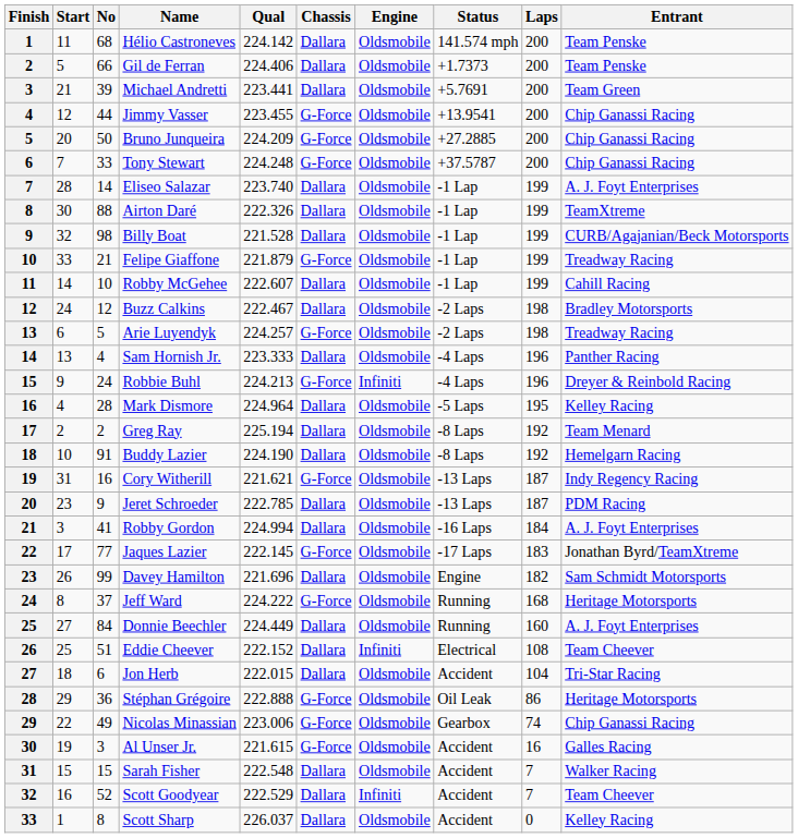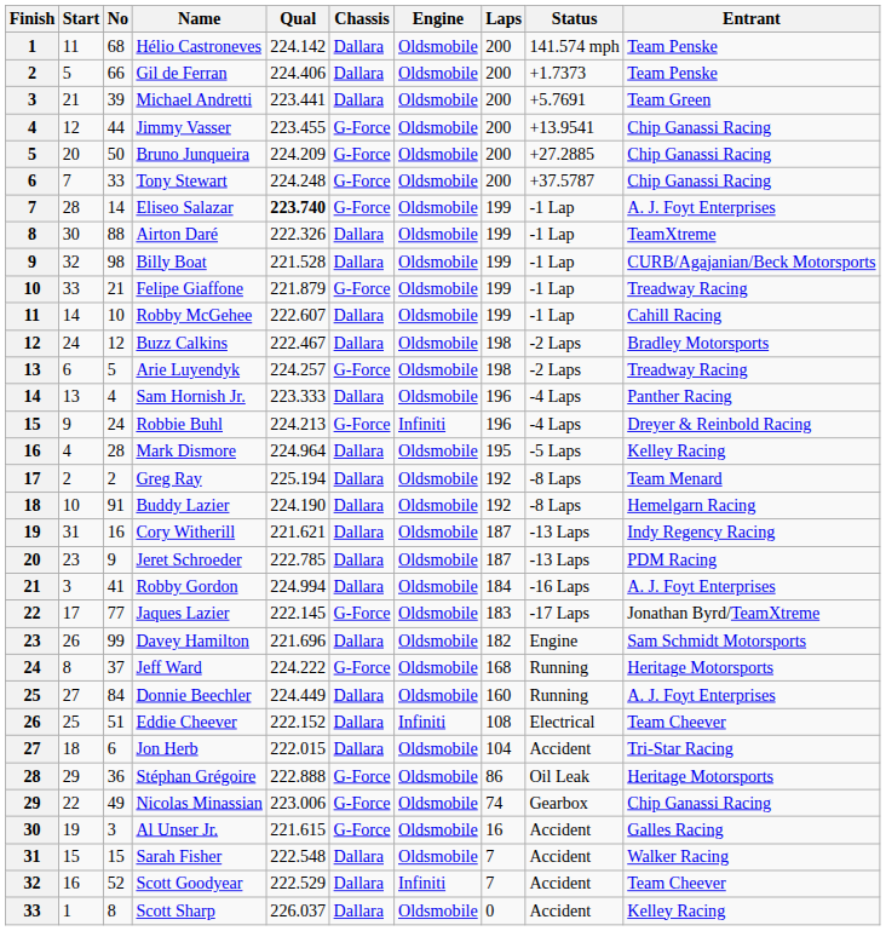 <table class="wikitable">
 <tr>
 <th>Finish</th>
 <th>Start</th>
 <th>No</th>
 <th>Name</th>
 <th>Qual</th>
 <th>Chassis</th>
 <th>Engine</th>
+<th>Laps</th>
 <th>Status</th>
-<th>Laps</th>
 <th>Entrant</th>
 </tr>
 <tr>
 <th>1</th>
 <td>11</td>
 <td>68</td>
 <td> <a href='#'>Hélio Castroneves</a> <strong></strong></td>
 <td>224.142</td>
 <td><a href='#'>Dallara</a></td>
 <td><a href='#'>Oldsmobile</a></td>
+<td>200</td>
 <td>141.574 mph</td>
-<td>200</td>
 <td><a href='#'>Team Penske</a></td>
 </tr>
 <tr>
 <th>2</th>
 <td>5</td>
 <td>66</td>
 <td> <a href='#'>Gil de Ferran</a></td>
 <td>224.406</td>
 <td><a href='#'>Dallara</a></td>
 <td><a href='#'>Oldsmobile</a></td>
+<td>200</td>
 <td>+1.7373</td>
-<td>200</td>
 <td><a href='#'>Team Penske</a></td>
 </tr>
 <tr>
 <th>3</th>
 <td>21</td>
 <td>39</td>
 <td> <a href='#'>Michael Andretti</a></td>
 <td>223.441</td>
 <td><a href='#'>Dallara</a></td>
 <td><a href='#'>Oldsmobile</a></td>
+<td>200</td>
 <td>+5.7691</td>
-<td>200</td>
 <td><a href='#'>Team Green</a></td>
 </tr>
 <tr>
 <th>4</th>
 <td>12</td>
 <td>44</td>
 <td> <a href='#'>Jimmy Vasser</a></td>
 <td>223.455</td>
 <td><a href='#'>G-Force</a></td>
 <td><a href='#'>Oldsmobile</a></td>
+<td>200</td>
 <td>+13.9541</td>
-<td>200</td>
 <td><a href='#'>Chip Ganassi Racing</a></td>
 </tr>
 <tr>
 <th>5</th>
 <td>20</td>
 <td>50</td>
 <td> <a href='#'>Bruno Junqueira</a> <strong></strong></td>
 <td>224.209</td>
 <td><a href='#'>G-Force</a></td>
 <td><a href='#'>Oldsmobile</a></td>
+<td>200</td>
 <td>+27.2885</td>
-<td>200</td>
 <td><a href='#'>Chip Ganassi Racing</a></td>
 </tr>
 <tr>
 <th>6</th>
 <td>7</td>
 <td>33</td>
 <td> <a href='#'>Tony Stewart</a></td>
 <td>224.248</td>
 <td><a href='#'>G-Force</a></td>
 <td><a href='#'>Oldsmobile</a></td>
+<td>200</td>
 <td>+37.5787</td>
-<td>200</td>
 <td><a href='#'>Chip Ganassi Racing</a></td>
 </tr>
 <tr>
 <th>7</th>
 <td>28</td>
 <td>14</td>
 <td> <a href='#'>Eliseo Salazar</a></td>
-<td>223.740</td>
-<td><a href='#'>Dallara</a></td>
+<td><strong>223.740</strong></td>
+<td><a href='#'>G-Force</a></td>
 <td><a href='#'>Oldsmobile</a></td>
+<td>199</td>
 <td>-1 Lap</td>
-<td>199</td>
 <td><a href='#'>A. J. Foyt Enterprises</a></td>
 </tr>
 <tr>
 <th>8</th>
 <td>30</td>
 <td>88</td>
 <td> <a href='#'>Airton Daré</a></td>
 <td>222.326</td>
 <td><a href='#'>Dallara</a></td>
 <td><a href='#'>Oldsmobile</a></td>
+<td>199</td>
 <td>-1 Lap</td>
-<td>199</td>
 <td><a href='#'>TeamXtreme</a></td>
 </tr>
 <tr>
 <th>9</th>
 <td>32</td>
 <td>98</td>
 <td> <a href='#'>Billy Boat</a></td>
 <td>221.528</td>
 <td><a href='#'>Dallara</a></td>
 <td><a href='#'>Oldsmobile</a></td>
+<td>199</td>
 <td>-1 Lap</td>
-<td>199</td>
 <td><a href='#'>CURB/Agajanian/Beck Motorsports</a></td>
 </tr>
 <tr>
 <th>10</th>
 <td>33</td>
 <td>21</td>
 <td> <a href='#'>Felipe Giaffone</a> <strong></strong></td>
 <td>221.879</td>
 <td><a href='#'>G-Force</a></td>
 <td><a href='#'>Oldsmobile</a></td>
+<td>199</td>
 <td>-1 Lap</td>
-<td>199</td>
 <td><a href='#'>Treadway Racing</a></td>
 </tr>
 <tr>
 <th>11</th>
 <td>14</td>
 <td>10</td>
 <td> <a href='#'>Robby McGehee</a></td>
 <td>222.607</td>
 <td><a href='#'>Dallara</a></td>
 <td><a href='#'>Oldsmobile</a></td>
+<td>199</td>
 <td>-1 Lap</td>
-<td>199</td>
 <td><a href='#'>Cahill Racing</a></td>
 </tr>
 <tr>
 <th>12</th>
 <td>24</td>
 <td>12</td>
 <td> <a href='#'>Buzz Calkins</a></td>
 <td>222.467</td>
 <td><a href='#'>Dallara</a></td>
 <td><a href='#'>Oldsmobile</a></td>
+<td>198</td>
 <td>-2 Laps</td>
-<td>198</td>
 <td><a href='#'>Bradley Motorsports</a></td>
 </tr>
 <tr>
 <th>13</th>
 <td>6</td>
 <td>5</td>
 <td> <a href='#'>Arie Luyendyk</a> <strong></strong></td>
 <td>224.257</td>
 <td><a href='#'>G-Force</a></td>
 <td><a href='#'>Oldsmobile</a></td>
+<td>198</td>
 <td>-2 Laps</td>
-<td>198</td>
 <td><a href='#'>Treadway Racing</a></td>
 </tr>
 <tr>
 <th>14</th>
 <td>13</td>
 <td>4</td>
 <td> <a href='#'>Sam Hornish Jr.</a></td>
 <td>223.333</td>
 <td><a href='#'>Dallara</a></td>
 <td><a href='#'>Oldsmobile</a></td>
+<td>196</td>
 <td>-4 Laps</td>
-<td>196</td>
 <td><a href='#'>Panther Racing</a></td>
 </tr>
 <tr>
 <th>15</th>
 <td>9</td>
 <td>24</td>
 <td> <a href='#'>Robbie Buhl</a></td>
 <td>224.213</td>
 <td><a href='#'>G-Force</a></td>
 <td><a href='#'>Infiniti</a></td>
+<td>196</td>
 <td>-4 Laps</td>
-<td>196</td>
 <td><a href='#'>Dreyer & Reinbold Racing</a></td>
 </tr>
 <tr>
 <th>16</th>
 <td>4</td>
 <td>28</td>
 <td> <a href='#'>Mark Dismore</a></td>
 <td>224.964</td>
 <td><a href='#'>Dallara</a></td>
 <td><a href='#'>Oldsmobile</a></td>
+<td>195</td>
 <td>-5 Laps</td>
-<td>195</td>
 <td><a href='#'>Kelley Racing</a></td>
 </tr>
 <tr>
 <th>17</th>
 <td>2</td>
 <td>2</td>
 <td> <a href='#'>Greg Ray</a></td>
 <td>225.194</td>
 <td><a href='#'>Dallara</a></td>
 <td><a href='#'>Oldsmobile</a></td>
+<td>192</td>
 <td>-8 Laps</td>
-<td>192</td>
 <td><a href='#'>Team Menard</a></td>
 </tr>
 <tr>
 <th>18</th>
 <td>10</td>
 <td>91</td>
 <td> <a href='#'>Buddy Lazier</a> <strong></strong></td>
 <td>224.190</td>
 <td><a href='#'>Dallara</a></td>
 <td><a href='#'>Oldsmobile</a></td>
+<td>192</td>
 <td>-8 Laps</td>
-<td>192</td>
 <td><a href='#'>Hemelgarn Racing</a></td>
 </tr>
 <tr>
 <th>19</th>
 <td>31</td>
 <td>16</td>
 <td> <a href='#'>Cory Witherill</a> <strong></strong></td>
 <td>221.621</td>
-<td><a href='#'>G-Force</a></td>
+<td><a href='#'>Dallara</a></td>
 <td><a href='#'>Oldsmobile</a></td>
+<td>187</td>
 <td>-13 Laps</td>
-<td>187</td>
 <td><a href='#'>Indy Regency Racing</a></td>
 </tr>
 <tr>
 <th>20</th>
 <td>23</td>
 <td>9</td>
 <td> <a href='#'>Jeret Schroeder</a></td>
 <td>222.785</td>
 <td><a href='#'>Dallara</a></td>
 <td><a href='#'>Oldsmobile</a></td>
+<td>187</td>
 <td>-13 Laps</td>
-<td>187</td>
 <td><a href='#'>PDM Racing</a></td>
 </tr>
 <tr>
 <th>21</th>
 <td>3</td>
 <td>41</td>
 <td> <a href='#'>Robby Gordon</a></td>
 <td>224.994</td>
 <td><a href='#'>Dallara</a></td>
 <td><a href='#'>Oldsmobile</a></td>
+<td>184</td>
 <td>-16 Laps</td>
-<td>184</td>
 <td><a href='#'>A. J. Foyt Enterprises</a></td>
 </tr>
 <tr>
 <th>22</th>
 <td>17</td>
 <td>77</td>
 <td> <a href='#'>Jaques Lazier</a></td>
 <td>222.145</td>
 <td><a href='#'>G-Force</a></td>
 <td><a href='#'>Oldsmobile</a></td>
+<td>183</td>
 <td>-17 Laps</td>
-<td>183</td>
 <td>Jonathan Byrd/<a href='#'>TeamXtreme</a></td>
 </tr>
 <tr>
 <th>23</th>
 <td>26</td>
 <td>99</td>
 <td> <a href='#'>Davey Hamilton</a></td>
 <td>221.696</td>
 <td><a href='#'>Dallara</a></td>
 <td><a href='#'>Oldsmobile</a></td>
+<td>182</td>
 <td>Engine</td>
-<td>182</td>
 <td><a href='#'>Sam Schmidt Motorsports</a></td>
 </tr>
 <tr>
 <th>24</th>
 <td>8</td>
 <td>37</td>
 <td> <a href='#'>Jeff Ward</a></td>
 <td>224.222</td>
 <td><a href='#'>G-Force</a></td>
 <td><a href='#'>Oldsmobile</a></td>
+<td>168</td>
 <td>Running</td>
-<td>168</td>
 <td><a href='#'>Heritage Motorsports</a></td>
 </tr>
 <tr>
 <th>25</th>
 <td>27</td>
 <td>84</td>
 <td> <a href='#'>Donnie Beechler</a></td>
 <td>224.449</td>
 <td><a href='#'>Dallara</a></td>
 <td><a href='#'>Oldsmobile</a></td>
+<td>160</td>
 <td>Running</td>
-<td>160</td>
 <td><a href='#'>A. J. Foyt Enterprises</a></td>
 </tr>
 <tr>
 <th>26</th>
 <td>25</td>
 <td>51</td>
 <td> <a href='#'>Eddie Cheever</a> <strong></strong></td>
 <td>222.152</td>
 <td><a href='#'>Dallara</a></td>
 <td><a href='#'>Infiniti</a></td>
+<td>108</td>
 <td>Electrical</td>
-<td>108</td>
 <td><a href='#'>Team Cheever</a></td>
 </tr>
 <tr>
 <th>27</th>
 <td>18</td>
 <td>6</td>
 <td> <a href='#'>Jon Herb</a> <strong></strong></td>
 <td>222.015</td>
 <td><a href='#'>Dallara</a></td>
 <td><a href='#'>Oldsmobile</a></td>
+<td>104</td>
 <td>Accident</td>
-<td>104</td>
 <td><a href='#'>Tri-Star Racing</a></td>
 </tr>
 <tr>
 <th>28</th>
 <td>29</td>
 <td>36</td>
 <td> <a href='#'>Stéphan Grégoire</a></td>
 <td>222.888</td>
 <td><a href='#'>G-Force</a></td>
 <td><a href='#'>Oldsmobile</a></td>
+<td>86</td>
 <td>Oil Leak</td>
-<td>86</td>
 <td><a href='#'>Heritage Motorsports</a></td>
 </tr>
 <tr>
 <th>29</th>
 <td>22</td>
 <td>49</td>
 <td> <a href='#'>Nicolas Minassian</a> <strong></strong></td>
 <td>223.006</td>
 <td><a href='#'>G-Force</a></td>
 <td><a href='#'>Oldsmobile</a></td>
+<td>74</td>
 <td>Gearbox</td>
-<td>74</td>
 <td><a href='#'>Chip Ganassi Racing</a></td>
 </tr>
 <tr>
 <th>30</th>
 <td>19</td>
 <td>3</td>
 <td> <a href='#'>Al Unser Jr.</a> <strong></strong></td>
 <td>221.615</td>
 <td><a href='#'>G-Force</a></td>
 <td><a href='#'>Oldsmobile</a></td>
+<td>16</td>
 <td>Accident</td>
-<td>16</td>
 <td><a href='#'>Galles Racing</a></td>
 </tr>
 <tr>
 <th>31</th>
 <td>15</td>
 <td>15</td>
 <td> <a href='#'>Sarah Fisher</a></td>
 <td>222.548</td>
 <td><a href='#'>Dallara</a></td>
 <td><a href='#'>Oldsmobile</a></td>
+<td>7</td>
 <td>Accident</td>
-<td>7</td>
 <td><a href='#'>Walker Racing</a></td>
 </tr>
 <tr>
 <th>32</th>
 <td>16</td>
 <td>52</td>
 <td> <a href='#'>Scott Goodyear</a></td>
 <td>222.529</td>
 <td><a href='#'>Dallara</a></td>
 <td><a href='#'>Infiniti</a></td>
+<td>7</td>
 <td>Accident</td>
-<td>7</td>
 <td><a href='#'>Team Cheever</a></td>
 </tr>
 <tr>
 <th>33</th>
 <td>1</td>
 <td>8</td>
 <td> <a href='#'>Scott Sharp</a></td>
 <td>226.037</td>
 <td><a href='#'>Dallara</a></td>
 <td><a href='#'>Oldsmobile</a></td>
+<td>0</td>
 <td>Accident</td>
-<td>0</td>
 <td><a href='#'>Kelley Racing</a></td>
 </tr>
 </table>
